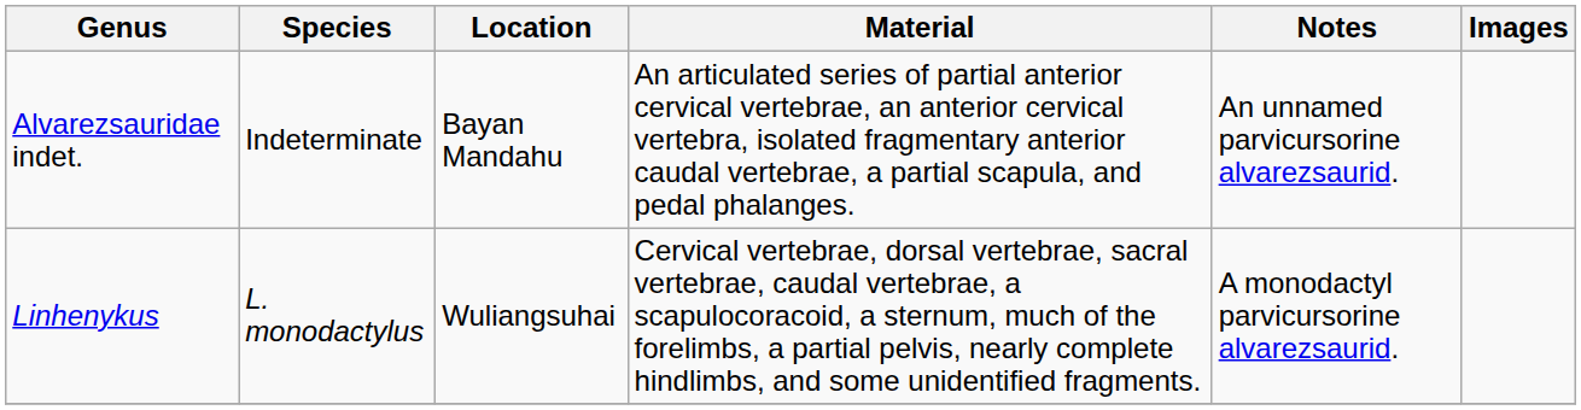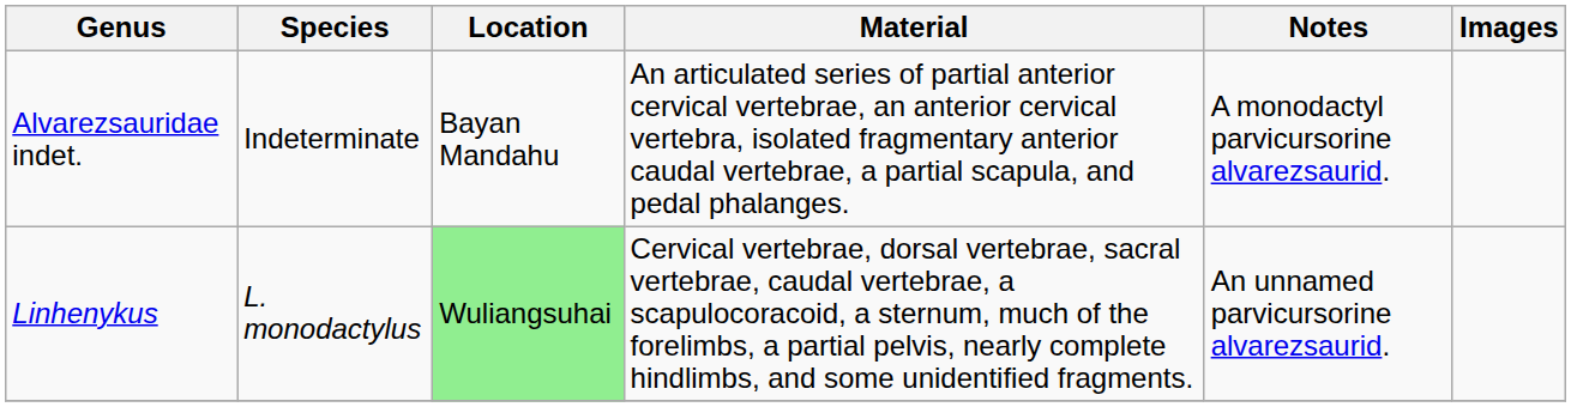 <table class="wikitable sortable">
 <tr>
 <th>Genus</th>
 <th>Species</th>
 <th>Location</th>
 <th>Material</th>
 <th>Notes</th>
 <th>Images</th>
 </tr>
 <tr>
 <td><a href='#'>Alvarezsauridae</a> indet.</td>
 <td>Indeterminate</td>
 <td>Bayan Mandahu</td>
 <td>An articulated series of partial anterior cervical vertebrae, an anterior cervical vertebra, isolated fragmentary anterior caudal vertebrae, a partial scapula, and pedal phalanges.</td>
-<td>An unnamed parvicursorine <a href='#'>alvarezsaurid</a>.</td>
+<td>A monodactyl parvicursorine <a href='#'>alvarezsaurid</a>.</td>
 <td></td>
 </tr>
 <tr>
 <td><em><a href='#'>Linhenykus</a></em></td>
 <td><em>L. monodactylus</em></td>
-<td>Wuliangsuhai </td>
+<td style="background: lightgreen;">Wuliangsuhai </td>
 <td>Cervical vertebrae, dorsal vertebrae, sacral vertebrae, caudal vertebrae, a scapulocoracoid, a sternum, much of the forelimbs, a partial pelvis, nearly complete hindlimbs, and some unidentified fragments.</td>
-<td>A monodactyl parvicursorine <a href='#'>alvarezsaurid</a>.</td>
+<td>An unnamed parvicursorine <a href='#'>alvarezsaurid</a>.</td>
 <td></td>
 </tr>
 <tr>
 </tr>
 </table>
